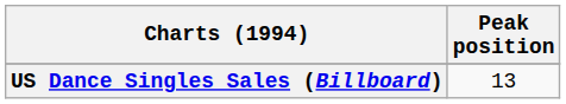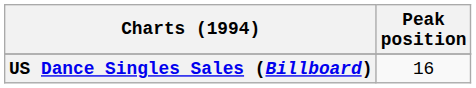 <table class="wikitable sortable plainrowheaders" style="text-align:center">
 <tr>
 <th scope="col">Charts (1994)</th>
 <th scope="col">Peak<br>position</th>
 </tr>
 <tr>
 </tr>
 <tr>
 </tr>
 <tr>
 </tr>
 <tr>
 <th scope="row">US <a href='#'>Dance Singles Sales</a> (<em><a href='#'>Billboard</a></em>)</th>
-<td>13</td>
+<td>16</td>
 </tr>
 </table>
